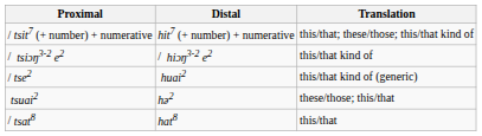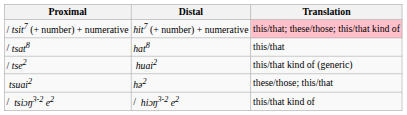 <table class="wikitable">
 <tr>
 <th>Proximal</th>
 <th>Distal</th>
 <th>Translation</th>
 </tr>
 <tr>
 <td> /  <em>tsit<sup>7</sup></em> (+ number) + numerative</td>
 <td> <em>hit<sup>7</sup></em> (+ number) + numerative</td>
-<td>this/that; these/those; this/that kind of</td>
+<td style="background: pink;">this/that; these/those; this/that kind of</td>
 </tr>
 <tr>
-<td> /  <em>tsiɔŋ<sup>3-2</sup> e<sup>2</sup></em></td>
-<td> /  <em>hiɔŋ<sup>3-2</sup> e<sup>2</sup></em></td>
-<td>this/that kind of</td>
+<td> /  <em>tsat<sup>8</sup></em></td>
+<td> <em>hat<sup>8</sup></em></td>
+<td>this/that</td>
 </tr>
 <tr>
 <td> /  <em>tse<sup>2</sup></em></td>
 <td> <em>huai<sup>2</sup></em></td>
 <td>this/that kind of (generic)</td>
 </tr>
 <tr>
 <td> <em>tsuai<sup>2</sup></em></td>
 <td> <em>hə<sup>2</sup></em></td>
 <td>these/those; this/that</td>
 </tr>
 <tr>
-<td> /  <em>tsat<sup>8</sup></em></td>
-<td> <em>hat<sup>8</sup></em></td>
-<td>this/that</td>
+<td> /  <em>tsiɔŋ<sup>3-2</sup> e<sup>2</sup></em></td>
+<td> /  <em>hiɔŋ<sup>3-2</sup> e<sup>2</sup></em></td>
+<td>this/that kind of</td>
 </tr>
 </table>
